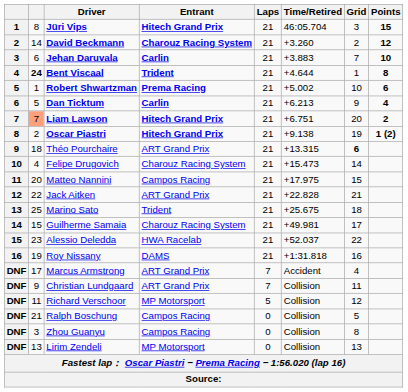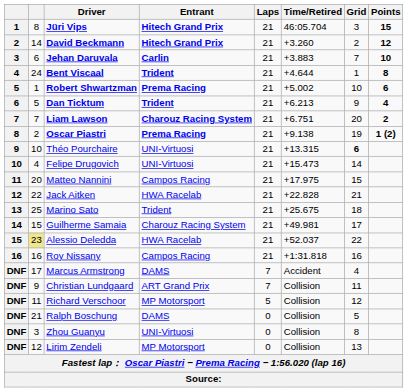 <table class="wikitable" style="font-size: 85%;">
 <tr>
 <th></th>
 <th></th>
 <th>Driver</th>
 <th>Entrant</th>
 <th>Laps</th>
 <th>Time/Retired</th>
 <th>Grid</th>
 <th>Points</th>
 </tr>
 <tr>
 <th>1</th>
 <td align="center">8</td>
 <td> <strong><a href='#'>Jüri Vips</a></strong></td>
 <td><strong><a href='#'>Hitech Grand Prix</a></strong></td>
 <td align="center">21</td>
 <td>46:05.704</td>
 <td align="center">3</td>
 <td align="center"><strong>15</strong></td>
 </tr>
 <tr>
 <th>2</th>
 <td align="center">14</td>
 <td> <strong><a href='#'>David Beckmann</a></strong></td>
-<td><strong><a href='#'>Charouz Racing System</a></strong></td>
+<td><strong><a href='#'>Hitech Grand Prix</a></strong></td>
 <td align="center">21</td>
 <td>+3.260</td>
 <td align="center">2</td>
 <td align="center"><strong>12</strong></td>
 </tr>
 <tr>
 <th>3</th>
 <td align="center">6</td>
 <td> <strong><a href='#'>Jehan Daruvala</a></strong></td>
 <td><strong><a href='#'>Carlin</a></strong></td>
 <td align="center">21</td>
 <td>+3.883</td>
 <td align="center">7</td>
 <td align="center"><strong>10</strong></td>
 </tr>
 <tr>
 <th>4</th>
-<td align="center"><strong>24</strong></td>
+<td align="center">24</td>
 <td> <strong><a href='#'>Bent Viscaal</a></strong></td>
 <td><strong><a href='#'>Trident</a></strong></td>
 <td align="center">21</td>
 <td>+4.644</td>
 <td align="center">1</td>
 <td align="center"><strong>8</strong></td>
 </tr>
 <tr>
 <th>5</th>
 <td align="center">1</td>
 <td> <strong><a href='#'>Robert Shwartzman</a></strong></td>
 <td><strong><a href='#'>Prema Racing</a></strong></td>
 <td align="center">21</td>
 <td>+5.002</td>
 <td align="center">10</td>
 <td align="center"><strong>6</strong></td>
 </tr>
 <tr>
 <th>6</th>
 <td align="center">5</td>
 <td> <strong><a href='#'>Dan Ticktum</a></strong></td>
-<td><strong><a href='#'>Carlin</a></strong></td>
+<td><strong><a href='#'>Trident</a></strong></td>
 <td align="center">21</td>
 <td>+6.213</td>
 <td align="center">9</td>
 <td align="center"><strong>4</strong></td>
 </tr>
 <tr>
 <th>7</th>
-<td align="center" style="background: lightsalmon;">7</td>
+<td align="center">7</td>
 <td> <strong><a href='#'>Liam Lawson</a></strong></td>
-<td><strong><a href='#'>Hitech Grand Prix</a></strong></td>
+<td><strong><a href='#'>Charouz Racing System</a></strong></td>
 <td align="center">21</td>
 <td>+6.751</td>
 <td align="center">20</td>
 <td align="center"><strong>2</strong></td>
 </tr>
 <tr>
 <th>8</th>
 <td align="center">2</td>
 <td> <strong><a href='#'>Oscar Piastri</a></strong></td>
-<td><strong><a href='#'>Hitech Grand Prix</a></strong></td>
+<td><strong><a href='#'>Prema Racing</a></strong></td>
 <td align="center">21</td>
 <td>+9.138</td>
 <td align="center">19</td>
 <td align="center"><strong>1 (2)</strong></td>
 </tr>
 <tr>
 <th>9</th>
-<td align="center">18</td>
+<td align="center">10</td>
 <td> <a href='#'>Théo Pourchaire</a></td>
-<td><a href='#'>ART Grand Prix</a></td>
+<td><a href='#'>UNI-Virtuosi</a></td>
 <td align="center">21</td>
 <td>+13.315</td>
 <td align="center"><strong>6</strong></td>
 <td align="center"></td>
 </tr>
 <tr>
 <th>10</th>
 <td align="center">4</td>
 <td> <a href='#'>Felipe Drugovich</a></td>
-<td><a href='#'>Charouz Racing System</a></td>
+<td><a href='#'>UNI-Virtuosi</a></td>
 <td align="center">21</td>
 <td>+15.473</td>
 <td align="center">14</td>
 <td align="center"></td>
 </tr>
 <tr>
 <th>11</th>
 <td align="center">20</td>
 <td> <a href='#'>Matteo Nannini</a></td>
 <td><a href='#'>Campos Racing</a></td>
 <td align="center">21</td>
 <td>+17.975</td>
 <td align="center">15</td>
 <td align="center"></td>
 </tr>
 <tr>
 <th>12</th>
 <td align="center">22</td>
 <td> <a href='#'>Jack Aitken</a></td>
-<td><a href='#'>ART Grand Prix</a></td>
+<td><a href='#'>HWA Racelab</a></td>
 <td align="center">21</td>
 <td>+22.828</td>
 <td align="center">21</td>
 <td align="center"></td>
 </tr>
 <tr>
 <th>13</th>
 <td align="center">25</td>
 <td> <a href='#'>Marino Sato</a></td>
 <td><a href='#'>Trident</a></td>
 <td align="center">21</td>
 <td>+25.675</td>
 <td align="center">18</td>
 <td align="center"></td>
 </tr>
 <tr>
 <th>14</th>
 <td align="center">15</td>
 <td> <a href='#'>Guilherme Samaia</a></td>
 <td><a href='#'>Charouz Racing System</a></td>
 <td align="center">21</td>
 <td>+49.981</td>
 <td align="center">17</td>
 <td align="center"></td>
 </tr>
 <tr>
 <th>15</th>
-<td align="center">23</td>
+<td align="center" style="background: khaki;">23</td>
 <td> <a href='#'>Alessio Deledda</a></td>
 <td><a href='#'>HWA Racelab</a></td>
 <td align="center">21</td>
 <td>+52.037</td>
 <td align="center">22</td>
 <td align="center"></td>
 </tr>
 <tr>
 <th>16</th>
-<td align="center">19</td>
+<td align="center">16</td>
 <td> <a href='#'>Roy Nissany</a></td>
-<td><a href='#'>DAMS</a></td>
+<td><a href='#'>Campos Racing</a></td>
 <td align="center">21</td>
 <td>+1:31.818</td>
 <td align="center">16</td>
 <td align="center"></td>
 </tr>
 <tr>
 <th>DNF</th>
 <td align="center">17</td>
 <td> <a href='#'>Marcus Armstrong</a></td>
-<td><a href='#'>ART Grand Prix</a></td>
+<td><a href='#'>DAMS</a></td>
 <td align="center">7</td>
 <td>Accident</td>
 <td align="center">4</td>
 <td align="center"></td>
 </tr>
 <tr>
 <th>DNF</th>
 <td align="center">9</td>
 <td> <a href='#'>Christian Lundgaard</a></td>
 <td><a href='#'>ART Grand Prix</a></td>
 <td align="center">7</td>
 <td>Collision</td>
 <td align="center">11</td>
 <td align="center"></td>
 </tr>
 <tr>
 <th>DNF</th>
 <td align="center">11</td>
 <td> <a href='#'>Richard Verschoor</a></td>
 <td><a href='#'>MP Motorsport</a></td>
 <td align="center">5</td>
 <td>Collision</td>
 <td align="center">12</td>
 <td align="center"></td>
 </tr>
 <tr>
 <th>DNF</th>
 <td align="center">21</td>
 <td> <a href='#'>Ralph Boschung</a></td>
-<td><a href='#'>Campos Racing</a></td>
+<td><a href='#'>DAMS</a></td>
 <td align="center">0</td>
 <td>Collision</td>
 <td align="center">5</td>
 <td align="center"></td>
 </tr>
 <tr>
 <th>DNF</th>
 <td align="center">3</td>
 <td> <a href='#'>Zhou Guanyu</a></td>
-<td><a href='#'>Campos Racing</a></td>
+<td><a href='#'>UNI-Virtuosi</a></td>
 <td align="center">0</td>
 <td>Collision</td>
 <td align="center">8</td>
 <td align="center"></td>
 </tr>
 <tr>
 <th>DNF</th>
-<td align="center">13</td>
+<td align="center">12</td>
 <td> <a href='#'>Lirim Zendeli</a></td>
 <td><a href='#'>MP Motorsport</a></td>
 <td align="center">0</td>
 <td>Collision</td>
 <td align="center">13</td>
 <td align="center"></td>
 </tr>
 <tr>
 <th colspan="8" align="center"><em>Fastest lap：  <a href='#'>Oscar Piastri</a> − <a href='#'>Prema Racing</a> − 1:56.020 (lap 16)</em></th>
 </tr>
 <tr>
 <th colspan="8">Source:</th>
 </tr>
 </table>
